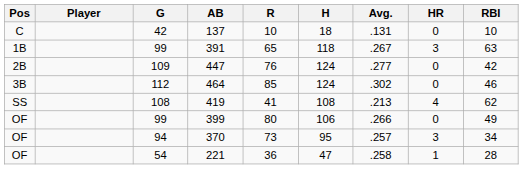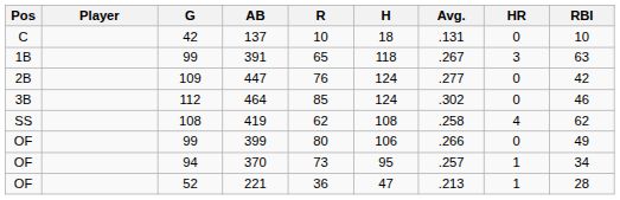 <table class="wikitable sortable">
 <tr>
 <th bgcolor="#DDDDFF" width="5%">Pos</th>
 <th bgcolor="#DDDDFF" width="16%">Player</th>
 <th bgcolor="#DDDDFF" width="9%">G</th>
 <th bgcolor="#DDDDFF" width="9%">AB</th>
 <th bgcolor="#DDDDFF" width="9%">R</th>
 <th bgcolor="#DDDDFF" width="9%">H</th>
 <th bgcolor="#DDDDFF" width="9%">Avg.</th>
 <th bgcolor="#DDDDFF" width="9%">HR</th>
 <th bgcolor="#DDDDFF" width="9%">RBI</th>
 </tr>
 <tr align="center">
 <td>C</td>
 <td></td>
 <td>42</td>
 <td>137</td>
 <td>10</td>
 <td>18</td>
 <td>.131</td>
 <td>0</td>
 <td>10</td>
 </tr>
 <tr align="center">
 <td>1B</td>
 <td></td>
 <td>99</td>
 <td>391</td>
 <td>65</td>
 <td>118</td>
 <td>.267</td>
 <td>3</td>
 <td>63</td>
 </tr>
 <tr align="center">
 <td>2B</td>
 <td></td>
 <td>109</td>
 <td>447</td>
 <td>76</td>
 <td>124</td>
 <td>.277</td>
 <td>0</td>
 <td>42</td>
 </tr>
 <tr align="center">
 <td>3B</td>
 <td></td>
 <td>112</td>
 <td>464</td>
 <td>85</td>
 <td>124</td>
 <td>.302</td>
 <td>0</td>
 <td>46</td>
 </tr>
 <tr align="center">
 <td>SS</td>
 <td></td>
 <td>108</td>
 <td>419</td>
-<td>41</td>
+<td>62</td>
 <td>108</td>
-<td>.213</td>
+<td>.258</td>
 <td>4</td>
 <td>62</td>
 </tr>
 <tr align="center">
 <td>OF</td>
 <td></td>
 <td>99</td>
 <td>399</td>
 <td>80</td>
 <td>106</td>
 <td>.266</td>
 <td>0</td>
 <td>49</td>
 </tr>
 <tr align="center">
 <td>OF</td>
 <td></td>
 <td>94</td>
 <td>370</td>
 <td>73</td>
 <td>95</td>
 <td>.257</td>
-<td>3</td>
+<td>1</td>
 <td>34</td>
 </tr>
 <tr align="center">
 <td>OF</td>
 <td></td>
-<td>54</td>
+<td>52</td>
 <td>221</td>
 <td>36</td>
 <td>47</td>
-<td>.258</td>
+<td>.213</td>
 <td>1</td>
 <td>28</td>
 </tr>
 </table>
